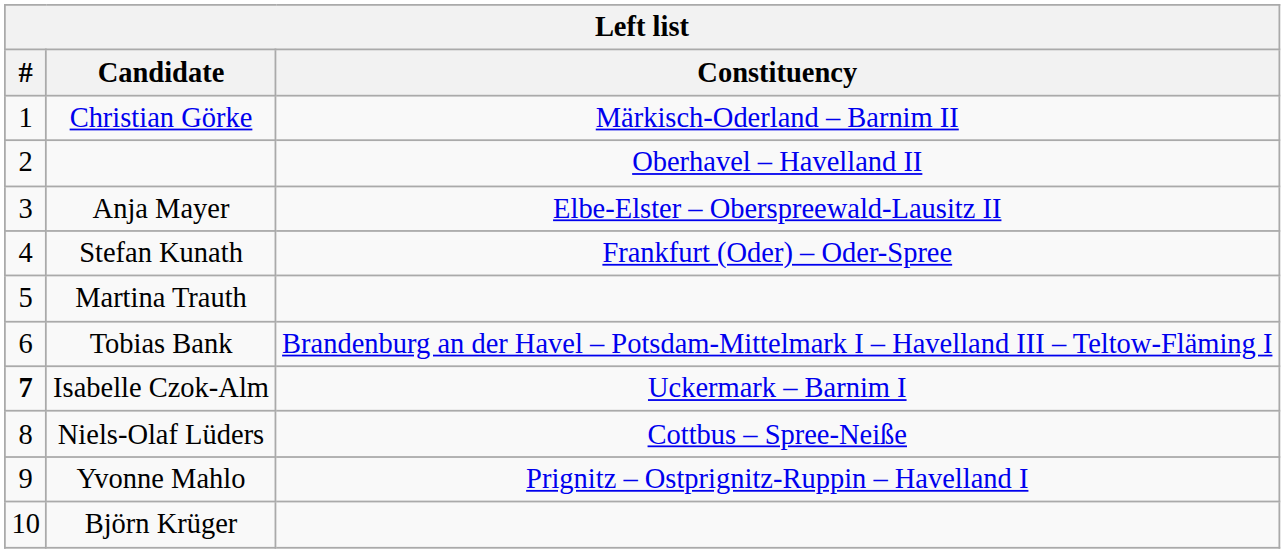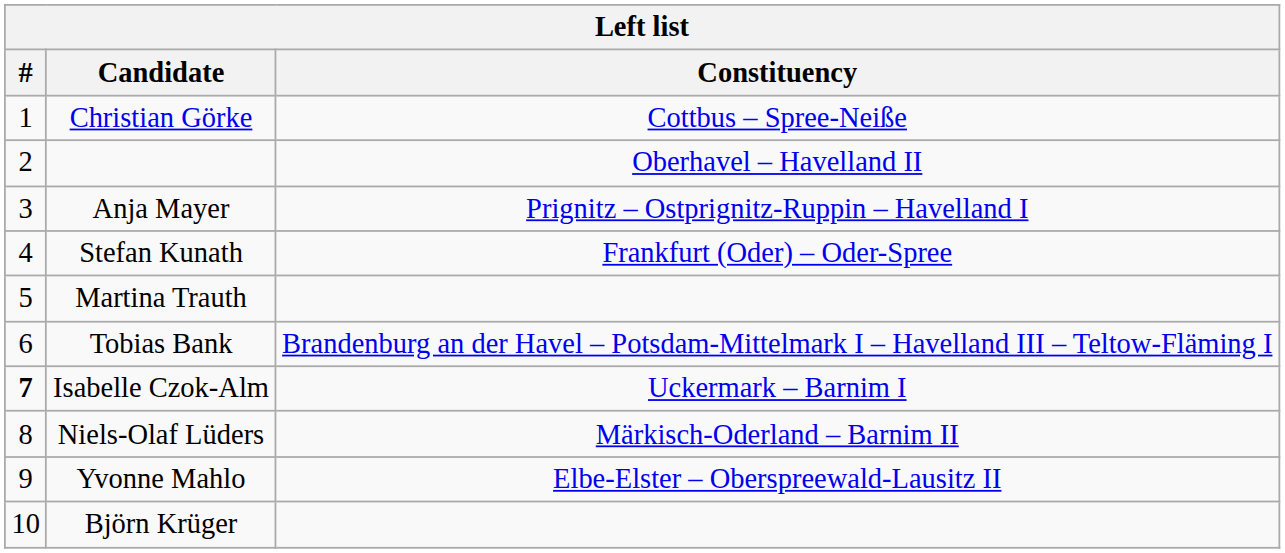 <table class="wikitable mw-collapsible mw-collapsed" style="text-align:center">
 <tr>
 <th colspan=3>Left list</th>
 </tr>
 <tr>
 <th>#</th>
 <th>Candidate</th>
 <th>Constituency</th>
 </tr>
 <tr>
 <td>1</td>
 <td><a href='#'>Christian Görke</a></td>
-<td><a href='#'>Märkisch-Oderland – Barnim II</a></td>
+<td><a href='#'>Cottbus – Spree-Neiße</a></td>
 </tr>
 <tr>
 <td>2</td>
 <td></td>
 <td><a href='#'>Oberhavel – Havelland II</a></td>
 </tr>
 <tr>
 <td>3</td>
 <td>Anja Mayer</td>
-<td><a href='#'>Elbe-Elster – Oberspreewald-Lausitz II</a></td>
+<td><a href='#'>Prignitz – Ostprignitz-Ruppin – Havelland I</a></td>
 </tr>
 <tr>
 <td>4</td>
 <td>Stefan Kunath</td>
 <td><a href='#'>Frankfurt (Oder) – Oder-Spree</a></td>
 </tr>
 <tr>
 <td>5</td>
 <td>Martina Trauth</td>
 <td></td>
 </tr>
 <tr>
 <td>6</td>
 <td>Tobias Bank</td>
 <td><a href='#'>Brandenburg an der Havel – Potsdam-Mittelmark I – Havelland III – Teltow-Fläming I</a></td>
 </tr>
 <tr>
 <td><strong>7</strong></td>
 <td>Isabelle Czok-Alm</td>
 <td><a href='#'>Uckermark – Barnim I</a></td>
 </tr>
 <tr>
 <td>8</td>
 <td>Niels-Olaf Lüders</td>
-<td><a href='#'>Cottbus – Spree-Neiße</a></td>
+<td><a href='#'>Märkisch-Oderland – Barnim II</a></td>
 </tr>
 <tr>
 <td>9</td>
 <td>Yvonne Mahlo</td>
-<td><a href='#'>Prignitz – Ostprignitz-Ruppin – Havelland I</a></td>
+<td><a href='#'>Elbe-Elster – Oberspreewald-Lausitz II</a></td>
 </tr>
 <tr>
 <td>10</td>
 <td>Björn Krüger</td>
 <td></td>
 </tr>
 </table>
